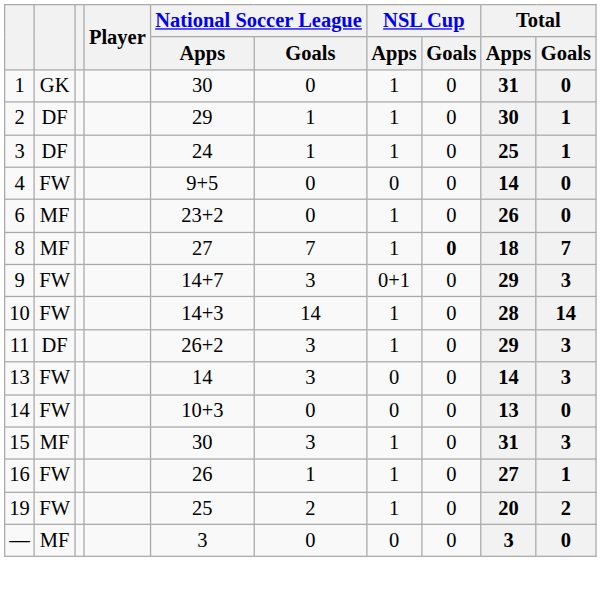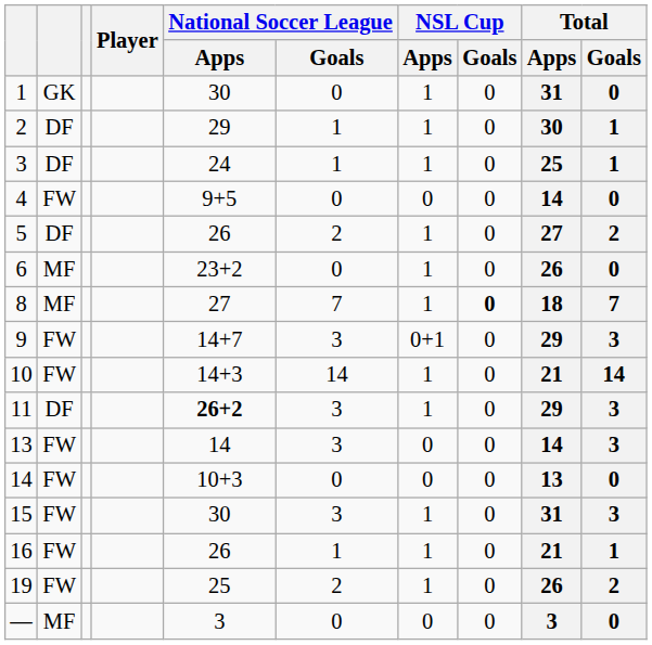 <table class="wikitable sortable" style="text-align:center">
 <tr>
 <th rowspan="2"></th>
 <th rowspan="2"></th>
 <th rowspan="2"></th>
 <th rowspan="2">Player</th>
 <th colspan="2"><a href='#'>National Soccer League</a></th>
 <th colspan="2"><a href='#'>NSL Cup</a></th>
 <th colspan="2">Total</th>
 </tr>
 <tr>
 <th>Apps</th>
 <th>Goals</th>
 <th>Apps</th>
 <th>Goals</th>
 <th>Apps</th>
 <th>Goals</th>
 </tr>
 <tr>
 <td>1</td>
 <td>GK</td>
 <td></td>
 <td align="left"><br></td>
 <td>30</td>
 <td>0<br></td>
 <td>1</td>
 <td>0<br></td>
 <th>31</th>
 <th>0</th>
 </tr>
 <tr>
 <td>2</td>
 <td>DF</td>
 <td></td>
 <td align="left"><br></td>
 <td>29</td>
 <td>1<br></td>
 <td>1</td>
 <td>0<br></td>
 <th>30</th>
 <th>1</th>
 </tr>
 <tr>
 <td>3</td>
 <td>DF</td>
 <td></td>
 <td align="left"><br></td>
 <td>24</td>
 <td>1<br></td>
 <td>1</td>
 <td>0<br></td>
 <th>25</th>
 <th>1</th>
 </tr>
 <tr>
 <td>4</td>
 <td>FW</td>
 <td></td>
 <td align="left"><br></td>
 <td>9+5</td>
 <td>0<br></td>
 <td>0</td>
 <td>0<br></td>
 <th>14</th>
 <th>0</th>
 </tr>
 <tr>
+<td>5</td>
+<td>DF</td>
+<td></td>
+<td align="left"><br></td>
+<td>26</td>
+<td>2<br></td>
+<td>1</td>
+<td>0<br></td>
+<th>27</th>
+<th>2</th>
+</tr>
+<tr>
 <td>6</td>
 <td>MF</td>
 <td></td>
 <td align="left"><br></td>
 <td>23+2</td>
 <td>0<br></td>
 <td>1</td>
 <td>0<br></td>
 <th>26</th>
 <th>0</th>
 </tr>
 <tr>
 <td>8</td>
 <td>MF</td>
 <td></td>
 <td align="left"><br></td>
 <td>27</td>
 <td>7<br></td>
 <td>1</td>
 <td><strong>0<br></strong></td>
 <th>18</th>
 <th>7</th>
 </tr>
 <tr>
 <td>9</td>
 <td>FW</td>
 <td></td>
 <td align="left"><br></td>
 <td>14+7</td>
 <td>3<br></td>
 <td>0+1</td>
 <td>0<br></td>
 <th>29</th>
 <th>3</th>
 </tr>
 <tr>
 <td>10</td>
 <td>FW</td>
 <td></td>
 <td align="left"><br></td>
 <td>14+3</td>
 <td>14<br></td>
 <td>1</td>
 <td>0<br></td>
-<th>28</th>
+<th>21</th>
 <th>14</th>
 </tr>
 <tr>
 <td>11</td>
 <td>DF</td>
 <td></td>
 <td align="left"><br></td>
-<td>26+2</td>
+<td><strong>26+2</strong></td>
 <td>3<br></td>
 <td>1</td>
 <td>0<br></td>
 <th>29</th>
 <th>3</th>
 </tr>
 <tr>
 <td>13</td>
 <td>FW</td>
 <td></td>
 <td align="left"><br></td>
 <td>14</td>
 <td>3<br></td>
 <td>0</td>
 <td>0<br></td>
 <th>14</th>
 <th>3</th>
 </tr>
 <tr>
 <td>14</td>
 <td>FW</td>
 <td></td>
 <td align="left"><br></td>
 <td>10+3</td>
 <td>0<br></td>
 <td>0</td>
 <td>0<br></td>
 <th>13</th>
 <th>0</th>
 </tr>
 <tr>
 <td>15</td>
-<td>MF</td>
+<td>FW</td>
 <td></td>
 <td align="left"><br></td>
 <td>30</td>
 <td>3<br></td>
 <td>1</td>
 <td>0<br></td>
 <th>31</th>
 <th>3</th>
 </tr>
 <tr>
 <td>16</td>
 <td>FW</td>
 <td></td>
 <td align="left"><br></td>
 <td>26</td>
 <td>1<br></td>
 <td>1</td>
 <td>0<br></td>
-<th>27</th>
+<th>21</th>
 <th>1</th>
 </tr>
 <tr>
 <td>19</td>
 <td>FW</td>
 <td></td>
 <td align="left"><br></td>
 <td>25</td>
 <td>2<br></td>
 <td>1</td>
 <td>0<br></td>
-<th>20</th>
+<th>26</th>
 <th>2</th>
 </tr>
 <tr>
 <td>—</td>
 <td>MF</td>
 <td></td>
 <td align="left"><br></td>
 <td>3</td>
 <td>0<br></td>
 <td>0</td>
 <td>0<br></td>
 <th>3</th>
 <th>0</th>
 </tr>
 </table>
